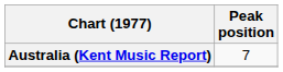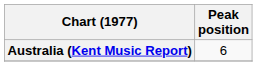 <table class="wikitable sortable plainrowheaders" style="text-align:center">
 <tr>
 <th scope="col">Chart (1977)</th>
 <th scope="col">Peak<br>position</th>
 </tr>
 <tr>
 <th scope="row">Australia (<a href='#'>Kent Music Report</a>)</th>
-<td>7</td>
+<td>6</td>
 </tr>
 <tr>
 </tr>
 <tr>
 </tr>
 <tr>
 </tr>
 <tr>
 </tr>
 <tr>
 </tr>
 <tr>
 </tr>
 <tr>
 </tr>
 <tr>
 </tr>
 <tr>
 </tr>
 <tr>
 </tr>
 </table>
